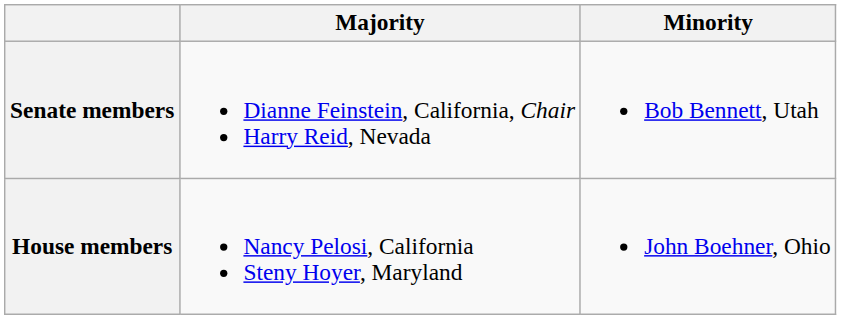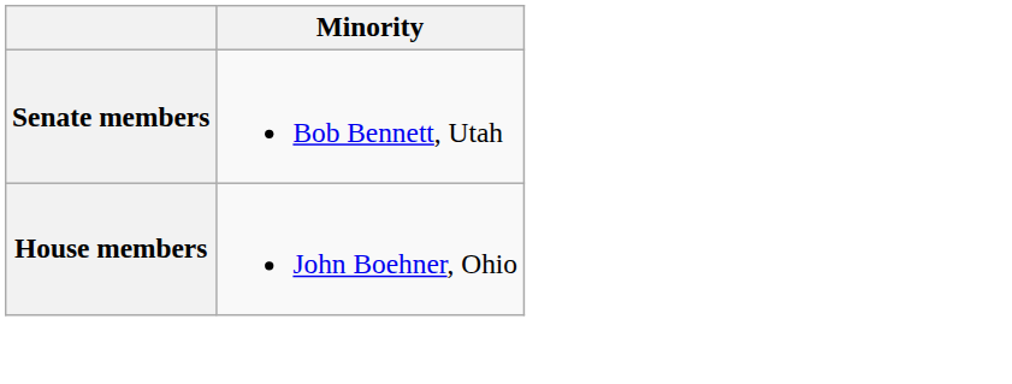 <table class=wikitable>
 <tr>
 <th></th>
-<th>Majority</th>
 <th>Minority</th>
 </tr>
 <tr>
 <th>Senate members</th>
-<td valign="top" ><br><ul><li><a href='#'>Dianne Feinstein</a>, California, <em>Chair</em></li><li><a href='#'>Harry Reid</a>, Nevada</li></ul></td>
 <td valign="top" ><br><ul><li><a href='#'>Bob Bennett</a>, Utah</li></ul></td>
 </tr>
 <tr>
 <th>House members</th>
-<td valign="top" ><br><ul><li><a href='#'>Nancy Pelosi</a>, California</li><li><a href='#'>Steny Hoyer</a>, Maryland</li></ul></td>
 <td valign="top" ><br><ul><li><a href='#'>John Boehner</a>, Ohio</li></ul></td>
 </tr>
 </table>
